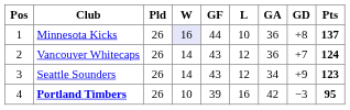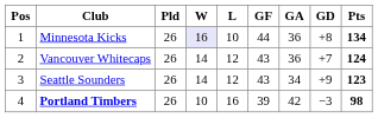 <table class="toccolours" border="1" cellpadding="4" cellspacing="0" style="text-align:center; border-collapse: collapse; margin:0;">
 <tr>
 <th width=30>Pos</th>
 <th>Club</th>
 <th width=30>Pld</th>
 <th width=30>W</th>
+<th width=30>L</th>
 <th width=30>GF</th>
-<th width=30>L</th>
 <th width=30>GA</th>
 <th width=30>GD</th>
 <th width=30>Pts</th>
 </tr>
 <tr>
 <td>1</td>
 <td align=left><a href='#'>Minnesota Kicks</a></td>
 <td>26</td>
 <td style="background: lavender;">16</td>
+<td>10</td>
 <td>44</td>
-<td>10</td>
 <td>36</td>
 <td>+8</td>
-<td><strong>137</strong></td>
+<td><strong>134</strong></td>
 </tr>
 <tr>
 <td>2</td>
 <td align=left><a href='#'>Vancouver Whitecaps</a></td>
 <td>26</td>
 <td>14</td>
+<td>12</td>
 <td>43</td>
-<td>12</td>
 <td>36</td>
 <td>+7</td>
 <td><strong>124</strong></td>
 </tr>
 <tr>
 <td>3</td>
 <td align=left><a href='#'>Seattle Sounders</a></td>
 <td>26</td>
 <td>14</td>
+<td>12</td>
 <td>43</td>
-<td>12</td>
 <td>34</td>
 <td>+9</td>
 <td><strong>123</strong></td>
 </tr>
 <tr>
 <td>4</td>
 <td align=left><strong><a href='#'>Portland Timbers</a></strong></td>
 <td>26</td>
 <td>10</td>
+<td>16</td>
 <td>39</td>
-<td>16</td>
 <td>42</td>
 <td>−3</td>
-<td><strong>95</strong></td>
+<td><strong>98</strong></td>
 </tr>
 </table>
